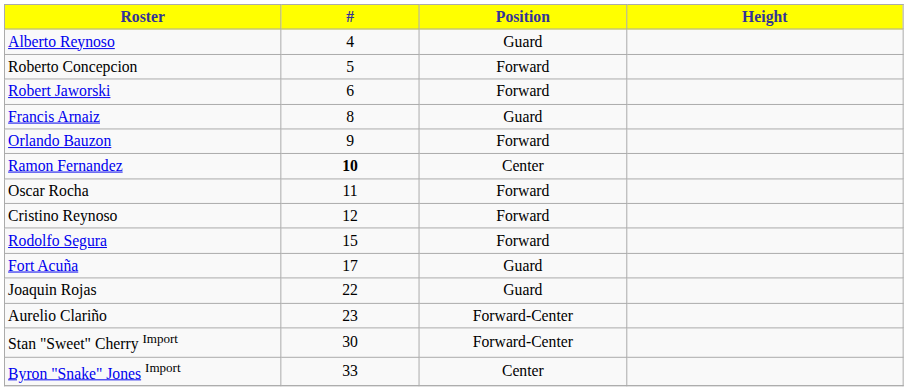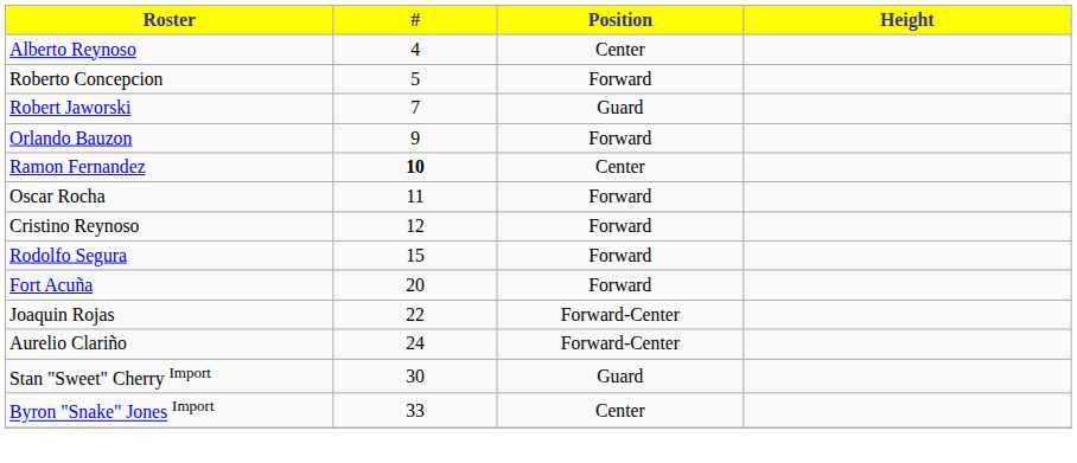 <table class="wikitable" border="1">
 <tr>
 <th style="background:yellow; color:#333399" width="20%">Roster</th>
 <th style="background:yellow; color:#333399" width="10%">#</th>
 <th style="background:yellow; color:#333399" width="15%">Position</th>
 <th style="background:yellow; color:#333399" width="20%">Height</th>
 </tr>
 <tr>
 <td><a href='#'>Alberto Reynoso</a></td>
 <td align=center>4</td>
-<td align=center>Guard</td>
+<td align=center>Center</td>
 <td align=center></td>
 </tr>
 <tr>
 <td>Roberto Concepcion</td>
 <td align=center>5</td>
 <td align=center>Forward</td>
 <td align=center></td>
 </tr>
 <tr>
 <td><a href='#'>Robert Jaworski</a></td>
-<td align=center>6</td>
-<td align=center>Forward</td>
-<td align=center></td>
-</tr>
-<tr>
-<td><a href='#'>Francis Arnaiz</a></td>
-<td align=center>8</td>
+<td align=center>7</td>
 <td align=center>Guard</td>
 <td align=center></td>
 </tr>
 <tr>
 <td><a href='#'>Orlando Bauzon</a></td>
 <td align=center>9</td>
 <td align=center>Forward</td>
 <td align=center></td>
 </tr>
 <tr>
 <td><a href='#'>Ramon Fernandez</a></td>
 <td align=center><strong>10</strong></td>
 <td align=center>Center</td>
 <td align=center></td>
 </tr>
 <tr>
 <td>Oscar Rocha</td>
 <td align=center>11</td>
 <td align=center>Forward</td>
 <td align=center></td>
 </tr>
 <tr>
 <td>Cristino Reynoso</td>
 <td align=center>12</td>
 <td align=center>Forward</td>
 <td align=center></td>
 </tr>
 <tr>
 <td><a href='#'>Rodolfo Segura</a></td>
 <td align=center>15</td>
 <td align=center>Forward</td>
 <td align=center></td>
 </tr>
 <tr>
 <td><a href='#'>Fort Acuña</a></td>
-<td align=center>17</td>
-<td align=center>Guard</td>
+<td align=center>20</td>
+<td align=center>Forward</td>
 <td align=center></td>
 </tr>
 <tr>
 <td>Joaquin Rojas</td>
 <td align=center>22</td>
-<td align=center>Guard</td>
+<td align=center>Forward-Center</td>
 <td align=center></td>
 </tr>
 <tr>
 <td>Aurelio Clariño</td>
-<td align=center>23</td>
+<td align=center>24</td>
 <td align=center>Forward-Center</td>
 <td align=center></td>
 </tr>
 <tr>
 <td>Stan "Sweet" Cherry <sup> Import </sup></td>
 <td align=center>30</td>
-<td align=center>Forward-Center</td>
+<td align=center>Guard</td>
 <td align=center></td>
 </tr>
 <tr>
 <td><a href='#'>Byron "Snake" Jones</a> <sup> Import </sup></td>
 <td align=center>33</td>
 <td align=center>Center</td>
 <td align=center></td>
 </tr>
 <tr>
 </tr>
 </table>
